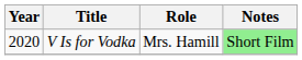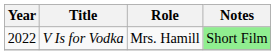 <table class="wikitable plainrowheaders sortable">
 <tr>
 <th>Year</th>
 <th>Title</th>
 <th>Role</th>
 <th>Notes</th>
 </tr>
 <tr>
-<td>2020</td>
+<td>2022</td>
 <td><em>V Is for Vodka</em></td>
 <td>Mrs. Hamill</td>
 <td style="background: lightgreen;">Short Film</td>
 </tr>
 <tr>
 </tr>
 </table>
